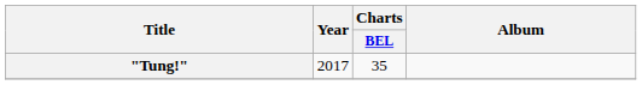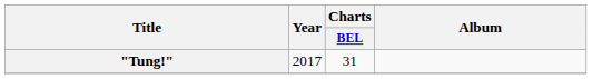 <table class="wikitable plainrowheaders" style="text-align:center;">
 <tr>
 <th scope="col" rowspan="2" style="width:19em;">Title</th>
 <th scope="col" rowspan="2">Year</th>
 <th scope="col" colspan="1">Charts</th>
 <th scope="col" rowspan="2" style="width:14em;">Album</th>
 </tr>
 <tr>
 <th scope="col" style="width:3em;font-size:90%;"><a href='#'>BEL</a><br></th>
 </tr>
 <tr>
 <th scope="row">"Tung!"</th>
 <td>2017</td>
-<td>35</td>
+<td>31</td>
 <td></td>
 </tr>
 <tr>
 </tr>
 </table>
